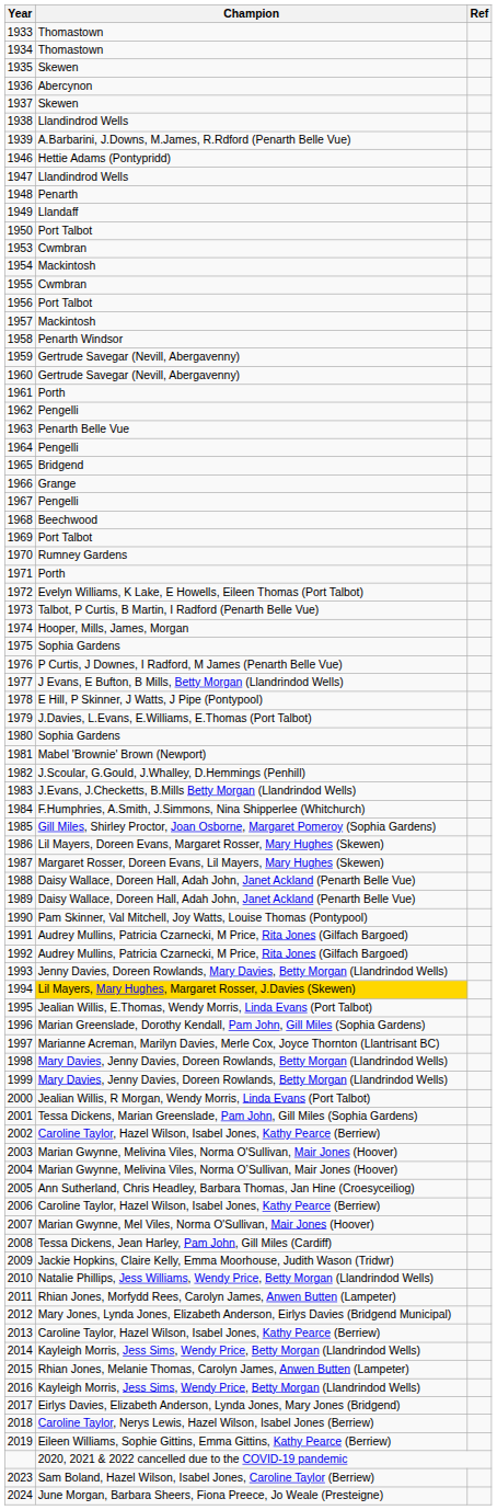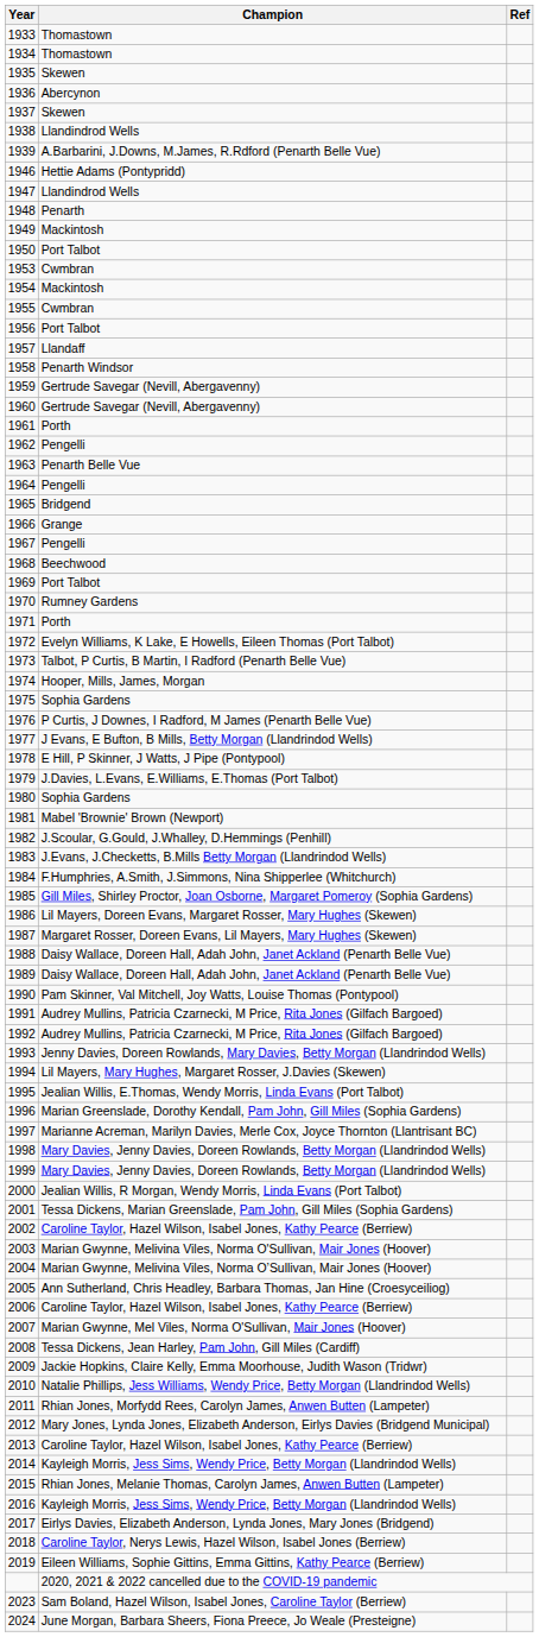 <table class="wikitable">
 <tr>
 <th width="30">Year</th>
 <th width="600">Champion</th>
 <th width="20">Ref</th>
 </tr>
 <tr>
 <td align=center>1933</td>
 <td>Thomastown</td>
 <td></td>
 </tr>
 <tr>
 <td align=center>1934</td>
 <td>Thomastown</td>
 <td></td>
 </tr>
 <tr>
 <td align=center>1935</td>
 <td>Skewen</td>
 <td></td>
 </tr>
 <tr>
 <td align=center>1936</td>
 <td>Abercynon</td>
 <td></td>
 </tr>
 <tr>
 <td align=center>1937</td>
 <td>Skewen</td>
 <td></td>
 </tr>
 <tr>
 <td align=center>1938</td>
 <td>Llandindrod Wells</td>
 <td></td>
 </tr>
 <tr>
 <td align=center>1939</td>
 <td>A.Barbarini, J.Downs, M.James, R.Rdford (Penarth Belle Vue)</td>
 <td></td>
 </tr>
 <tr>
 <td align=center>1946</td>
 <td>Hettie Adams (Pontypridd)</td>
 <td></td>
 </tr>
 <tr>
 <td align=center>1947</td>
 <td>Llandindrod Wells</td>
 <td></td>
 </tr>
 <tr>
 <td align=center>1948</td>
 <td>Penarth</td>
 <td></td>
 </tr>
 <tr>
 <td align=center>1949</td>
-<td>Llandaff</td>
+<td>Mackintosh</td>
 <td></td>
 </tr>
 <tr>
 <td align=center>1950</td>
 <td>Port Talbot</td>
 <td></td>
 </tr>
 <tr>
 <td align=center>1953</td>
 <td>Cwmbran</td>
 <td></td>
 </tr>
 <tr>
 <td align=center>1954</td>
 <td>Mackintosh</td>
 <td></td>
 </tr>
 <tr>
 <td align=center>1955</td>
 <td>Cwmbran</td>
 <td></td>
 </tr>
 <tr>
 <td align=center>1956</td>
 <td>Port Talbot</td>
 <td></td>
 </tr>
 <tr>
 <td align=center>1957</td>
-<td>Mackintosh</td>
+<td>Llandaff</td>
 <td></td>
 </tr>
 <tr>
 <td align=center>1958</td>
 <td>Penarth Windsor</td>
 <td></td>
 </tr>
 <tr>
 <td align=center>1959</td>
 <td>Gertrude Savegar (Nevill, Abergavenny)</td>
 <td></td>
 </tr>
 <tr>
 <td align=center>1960</td>
 <td>Gertrude Savegar (Nevill, Abergavenny)</td>
 <td></td>
 </tr>
 <tr>
 <td align=center>1961</td>
 <td>Porth</td>
 <td></td>
 </tr>
 <tr>
 <td align=center>1962</td>
 <td>Pengelli</td>
 <td></td>
 </tr>
 <tr>
 <td align=center>1963</td>
 <td>Penarth Belle Vue</td>
 <td></td>
 </tr>
 <tr>
 <td align=center>1964</td>
 <td>Pengelli</td>
 <td></td>
 </tr>
 <tr>
 <td align=center>1965</td>
 <td>Bridgend</td>
 <td></td>
 </tr>
 <tr>
 <td align=center>1966</td>
 <td>Grange</td>
 <td></td>
 </tr>
 <tr>
 <td align=center>1967</td>
 <td>Pengelli</td>
 <td></td>
 </tr>
 <tr>
 <td align=center>1968</td>
 <td>Beechwood</td>
 <td></td>
 </tr>
 <tr>
 <td align=center>1969</td>
 <td>Port Talbot</td>
 <td></td>
 </tr>
 <tr>
 <td align=center>1970</td>
 <td>Rumney Gardens</td>
 <td></td>
 </tr>
 <tr>
 <td align=center>1971</td>
 <td>Porth</td>
 <td></td>
 </tr>
 <tr>
 <td align=center>1972</td>
 <td>Evelyn Williams, K Lake, E Howells, Eileen Thomas (Port Talbot)</td>
 <td></td>
 </tr>
 <tr>
 <td align=center>1973</td>
 <td>Talbot, P Curtis, B Martin, I Radford (Penarth Belle Vue)</td>
 <td></td>
 </tr>
 <tr>
 <td align=center>1974</td>
 <td>Hooper, Mills, James, Morgan</td>
 <td></td>
 </tr>
 <tr>
 <td align=center>1975</td>
 <td>Sophia Gardens</td>
 <td></td>
 </tr>
 <tr>
 <td align=center>1976</td>
 <td>P Curtis, J Downes, I Radford, M James (Penarth Belle Vue)</td>
 <td></td>
 </tr>
 <tr>
 <td align=center>1977</td>
 <td>J Evans, E Bufton, B Mills, <a href='#'>Betty Morgan</a> (Llandrindod Wells)</td>
 <td></td>
 </tr>
 <tr>
 <td align=center>1978</td>
 <td>E Hill, P Skinner, J Watts, J Pipe (Pontypool)</td>
 <td></td>
 </tr>
 <tr>
 <td align=center>1979</td>
 <td>J.Davies, L.Evans, E.Williams, E.Thomas (Port Talbot)</td>
 <td></td>
 </tr>
 <tr>
 <td align=center>1980</td>
 <td>Sophia Gardens</td>
 <td></td>
 </tr>
 <tr>
 <td align=center>1981</td>
 <td>Mabel 'Brownie' Brown (Newport)</td>
 <td></td>
 </tr>
 <tr>
 <td align=center>1982</td>
 <td>J.Scoular, G.Gould, J.Whalley, D.Hemmings (Penhill)</td>
 <td></td>
 </tr>
 <tr>
 <td align=center>1983</td>
 <td>J.Evans, J.Checketts, B.Mills <a href='#'>Betty Morgan</a> (Llandrindod Wells)</td>
 <td></td>
 </tr>
 <tr>
 <td align=center>1984</td>
 <td>F.Humphries, A.Smith, J.Simmons, Nina Shipperlee (Whitchurch)</td>
 <td></td>
 </tr>
 <tr>
 <td align=center>1985</td>
 <td><a href='#'>Gill Miles</a>, Shirley Proctor, <a href='#'>Joan Osborne</a>, <a href='#'>Margaret Pomeroy</a> (Sophia Gardens)</td>
 <td></td>
 </tr>
 <tr>
 <td align=center>1986</td>
 <td>Lil Mayers, Doreen Evans, Margaret Rosser, <a href='#'>Mary Hughes</a> (Skewen)</td>
 <td></td>
 </tr>
 <tr>
 <td align=center>1987</td>
 <td>Margaret Rosser, Doreen Evans, Lil Mayers, <a href='#'>Mary Hughes</a> (Skewen)</td>
 <td></td>
 </tr>
 <tr>
 <td align=center>1988</td>
 <td>Daisy Wallace, Doreen Hall, Adah John, <a href='#'>Janet Ackland</a> (Penarth Belle Vue)</td>
 <td></td>
 </tr>
 <tr>
 <td align=center>1989</td>
 <td>Daisy Wallace, Doreen Hall, Adah John, <a href='#'>Janet Ackland</a> (Penarth Belle Vue)</td>
 <td></td>
 </tr>
 <tr>
 <td align=center>1990</td>
 <td>Pam Skinner, Val Mitchell, Joy Watts, Louise Thomas (Pontypool)</td>
 <td></td>
 </tr>
 <tr>
 <td align=center>1991</td>
 <td>Audrey Mullins, Patricia Czarnecki, M Price, <a href='#'>Rita Jones</a> (Gilfach Bargoed)</td>
 <td></td>
 </tr>
 <tr>
 <td align=center>1992</td>
 <td>Audrey Mullins, Patricia Czarnecki, M Price, <a href='#'>Rita Jones</a> (Gilfach Bargoed)</td>
 <td></td>
 </tr>
 <tr>
 <td align=center>1993</td>
 <td>Jenny Davies, Doreen Rowlands, <a href='#'>Mary Davies</a>, <a href='#'>Betty Morgan</a> (Llandrindod Wells)</td>
 <td></td>
 </tr>
 <tr>
 <td align=center>1994</td>
-<td style="background: gold;">Lil Mayers, <a href='#'>Mary Hughes</a>, Margaret Rosser, J.Davies (Skewen)</td>
+<td>Lil Mayers, <a href='#'>Mary Hughes</a>, Margaret Rosser, J.Davies (Skewen)</td>
 <td></td>
 </tr>
 <tr>
 <td align=center>1995</td>
 <td>Jealian Willis, E.Thomas, Wendy Morris, <a href='#'>Linda Evans</a> (Port Talbot)</td>
 <td></td>
 </tr>
 <tr>
 <td align=center>1996</td>
 <td>Marian Greenslade, Dorothy Kendall, <a href='#'>Pam John</a>, <a href='#'>Gill Miles</a> (Sophia Gardens)</td>
 <td></td>
 </tr>
 <tr>
 <td align=center>1997</td>
 <td>Marianne Acreman, Marilyn Davies, Merle Cox, Joyce Thornton (Llantrisant BC)</td>
 <td></td>
 </tr>
 <tr>
 <td align=center>1998</td>
 <td><a href='#'>Mary Davies</a>, Jenny Davies, Doreen Rowlands, <a href='#'>Betty Morgan</a> (Llandrindod Wells)</td>
 <td></td>
 </tr>
 <tr>
 <td align=center>1999</td>
 <td><a href='#'>Mary Davies</a>, Jenny Davies, Doreen Rowlands, <a href='#'>Betty Morgan</a> (Llandrindod Wells)</td>
 <td></td>
 </tr>
 <tr>
 <td align=center>2000</td>
 <td>Jealian Willis, R Morgan, Wendy Morris, <a href='#'>Linda Evans</a> (Port Talbot)</td>
 <td></td>
 </tr>
 <tr>
 <td align=center>2001</td>
 <td>Tessa Dickens, Marian Greenslade, <a href='#'>Pam John</a>, Gill Miles (Sophia Gardens)</td>
 <td></td>
 </tr>
 <tr>
 <td align=center>2002</td>
 <td><a href='#'>Caroline Taylor</a>, Hazel Wilson, Isabel Jones, <a href='#'>Kathy Pearce</a> (Berriew)</td>
 <td></td>
 </tr>
 <tr>
 <td align=center>2003</td>
 <td>Marian Gwynne, Melivina Viles, Norma O'Sullivan, <a href='#'>Mair Jones</a> (Hoover)</td>
 <td></td>
 </tr>
 <tr>
 <td align=center>2004</td>
 <td>Marian Gwynne, Melivina Viles, Norma O’Sullivan, Mair Jones (Hoover)</td>
 <td></td>
 </tr>
 <tr>
 <td align=center>2005</td>
 <td>Ann Sutherland, Chris Headley, Barbara Thomas, Jan Hine (Croesyceiliog)</td>
 <td></td>
 </tr>
 <tr>
 <td align=center>2006</td>
 <td>Caroline Taylor, Hazel Wilson, Isabel Jones, <a href='#'>Kathy Pearce</a> (Berriew)</td>
 <td></td>
 </tr>
 <tr>
 <td align=center>2007</td>
 <td>Marian Gwynne, Mel Viles, Norma O'Sullivan, <a href='#'>Mair Jones</a> (Hoover)</td>
 <td></td>
 </tr>
 <tr>
 <td align=center>2008</td>
 <td>Tessa Dickens, Jean Harley, <a href='#'>Pam John</a>, Gill Miles (Cardiff)</td>
 <td></td>
 </tr>
 <tr>
 <td align=center>2009</td>
 <td>Jackie Hopkins, Claire Kelly, Emma Moorhouse, Judith Wason (Tridwr)</td>
 <td></td>
 </tr>
 <tr>
 <td align=center>2010</td>
 <td>Natalie Phillips, <a href='#'>Jess Williams</a>, <a href='#'>Wendy Price</a>, <a href='#'>Betty Morgan</a> (Llandrindod Wells)</td>
 <td></td>
 </tr>
 <tr>
 <td align=center>2011</td>
 <td>Rhian Jones, Morfydd Rees, Carolyn James, <a href='#'>Anwen Butten</a> (Lampeter)</td>
 <td></td>
 </tr>
 <tr>
 <td align=center>2012</td>
 <td>Mary Jones, Lynda Jones, Elizabeth Anderson, Eirlys Davies (Bridgend Municipal)</td>
 <td></td>
 </tr>
 <tr>
 <td align=center>2013</td>
 <td>Caroline Taylor, Hazel Wilson, Isabel Jones, <a href='#'>Kathy Pearce</a> (Berriew)</td>
 <td></td>
 </tr>
 <tr>
 <td align=center>2014</td>
 <td>Kayleigh Morris, <a href='#'>Jess Sims</a>, <a href='#'>Wendy Price</a>, <a href='#'>Betty Morgan</a> (Llandrindod Wells)</td>
 <td></td>
 </tr>
 <tr>
 <td align=center>2015</td>
 <td>Rhian Jones, Melanie Thomas, Carolyn James, <a href='#'>Anwen Butten</a> (Lampeter)</td>
 <td></td>
 </tr>
 <tr>
 <td align=center>2016</td>
 <td>Kayleigh Morris, <a href='#'>Jess Sims</a>, <a href='#'>Wendy Price</a>, <a href='#'>Betty Morgan</a> (Llandrindod Wells)</td>
 <td></td>
 </tr>
 <tr>
 <td align=center>2017</td>
 <td>Eirlys Davies, Elizabeth Anderson, Lynda Jones, Mary Jones (Bridgend)</td>
 <td></td>
 </tr>
 <tr>
 <td align=center>2018</td>
 <td><a href='#'>Caroline Taylor</a>, Nerys Lewis, Hazel Wilson, Isabel Jones (Berriew)</td>
 <td></td>
 </tr>
 <tr>
 <td align=center>2019</td>
 <td>Eileen Williams, Sophie Gittins, Emma Gittins, <a href='#'>Kathy Pearce</a> (Berriew)</td>
 <td></td>
 </tr>
 <tr>
 <td align=center></td>
 <td colspan=3>2020, 2021 & 2022 cancelled due to the <a href='#'>COVID-19 pandemic</a></td>
 </tr>
 <tr>
 <td align=center>2023</td>
 <td>Sam Boland, Hazel Wilson, Isabel Jones, <a href='#'>Caroline Taylor</a> (Berriew)</td>
 <td></td>
 </tr>
 <tr>
 <td align=center>2024</td>
 <td>June Morgan, Barbara Sheers, Fiona Preece, Jo Weale (Presteigne)</td>
 <td></td>
 </tr>
 </table>
